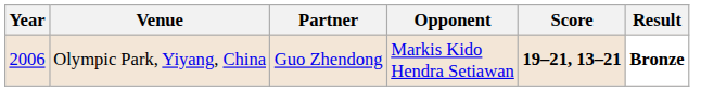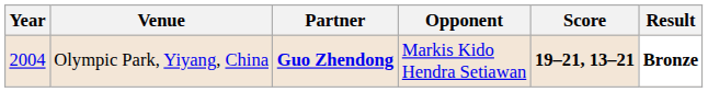 <table class="sortable wikitable" style="font-size: 90%;">
 <tr>
 <th>Year</th>
 <th>Venue</th>
 <th>Partner</th>
 <th>Opponent</th>
 <th>Score</th>
 <th>Result</th>
 </tr>
 <tr style="background:#F3E6D7">
-<td align="center"><a href='#'>2006</a></td>
+<td align="center"><a href='#'>2004</a></td>
 <td align="left">Olympic Park, <a href='#'>Yiyang</a>, <a href='#'>China</a></td>
-<td align="left"> <a href='#'>Guo Zhendong</a></td>
+<td align="left"><strong> <a href='#'>Guo Zhendong</a></strong></td>
 <td align="left"> <a href='#'>Markis Kido</a> <br>  <a href='#'>Hendra Setiawan</a></td>
 <td align="left"><strong>19–21, 13–21</strong></td>
 <td style="text-align:left; background:white"> <strong>Bronze</strong></td>
 </tr>
 </table>
